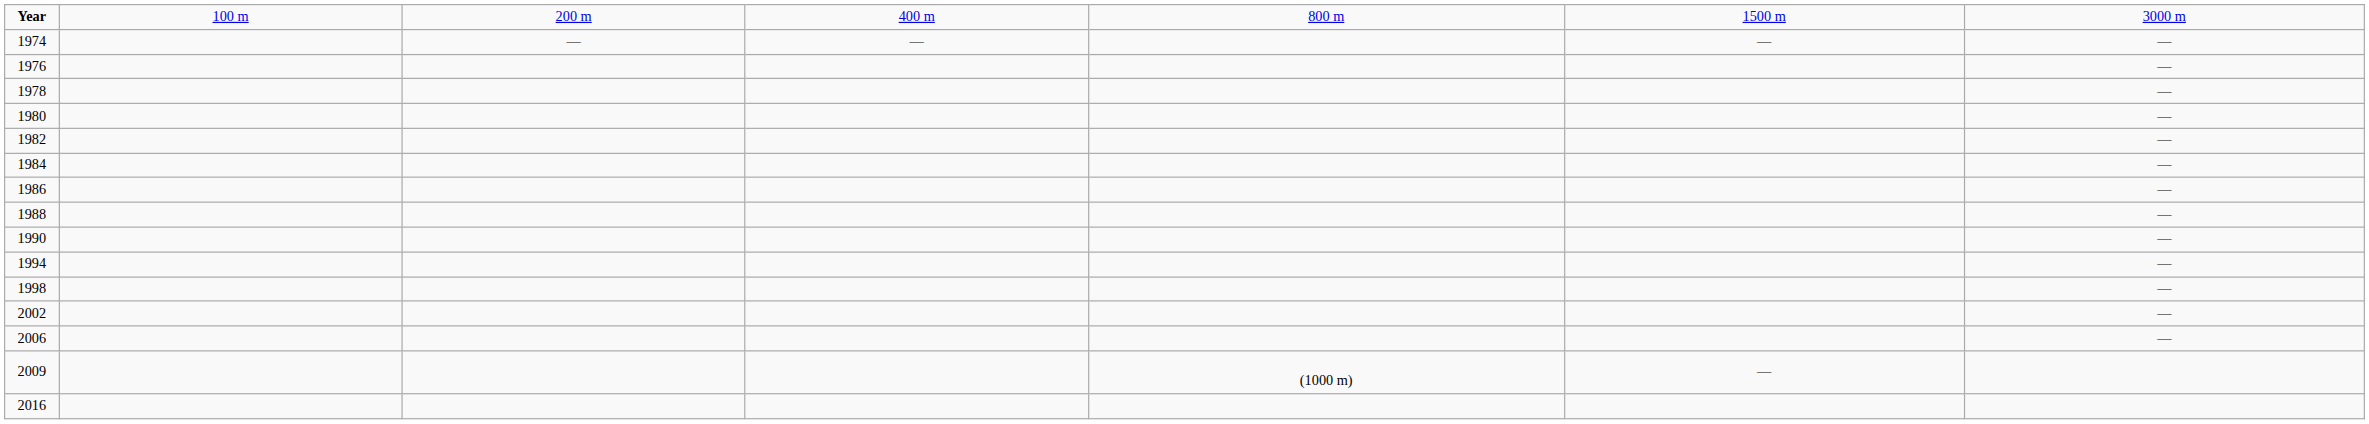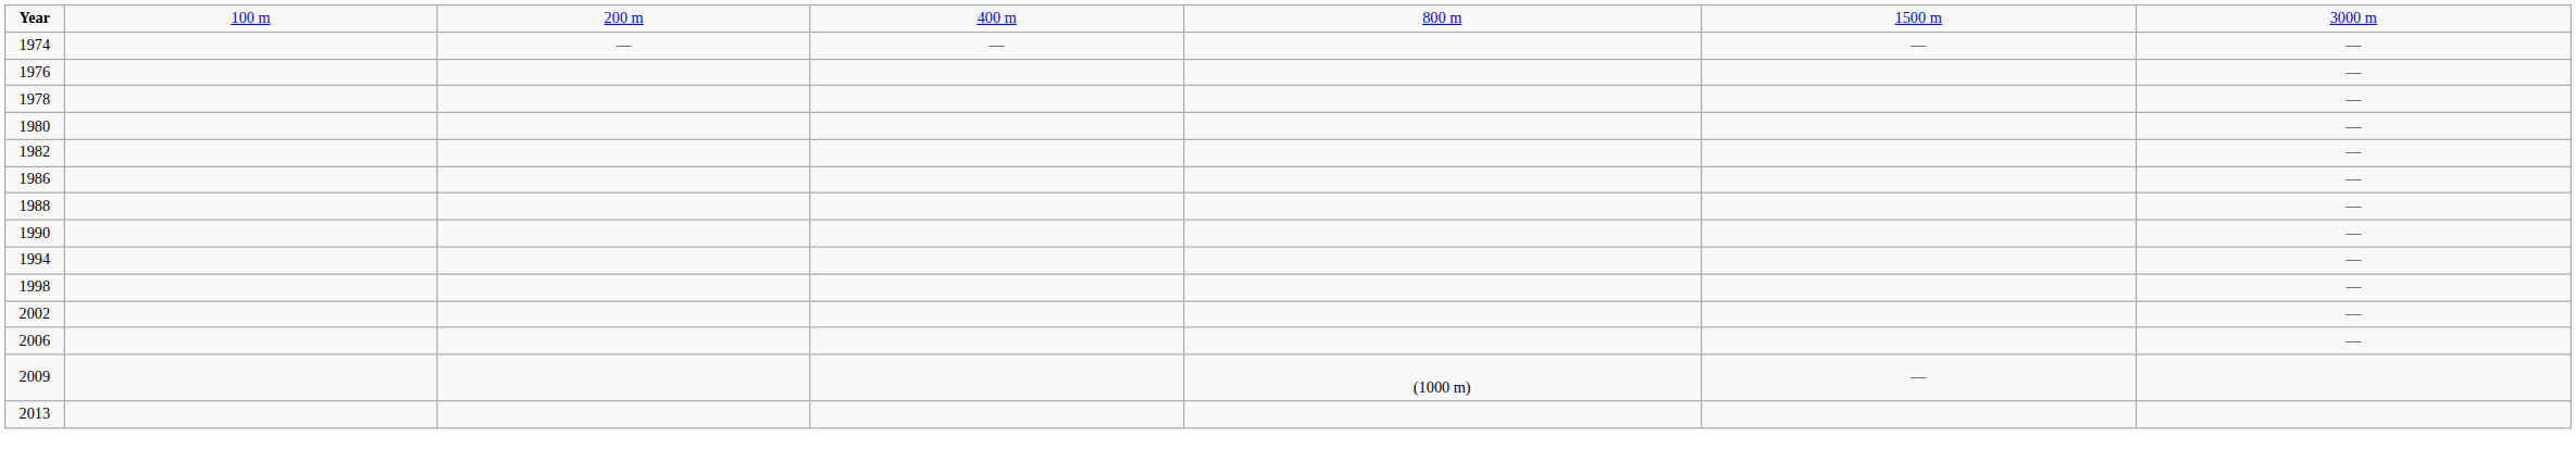 <table class="wikitable" style="font-size:75%; text-align:center; float:center;" cellspacing="1" cellpadding="1" width="100%">
 <tr style="text-align:center;">
 <td width=40px><strong>Year</strong></td>
 <td><a href='#'>100 m</a></td>
 <td><a href='#'>200 m</a></td>
 <td><a href='#'>400 m</a></td>
 <td><a href='#'>800 m</a></td>
 <td><a href='#'>1500 m</a></td>
 <td><a href='#'>3000 m</a></td>
 </tr>
 <tr>
 <td>1974</td>
 <td></td>
 <td>—</td>
 <td>—</td>
 <td></td>
 <td>—</td>
 <td>—</td>
 </tr>
 <tr>
 <td>1976</td>
 <td></td>
 <td></td>
 <td></td>
 <td></td>
 <td></td>
 <td>—</td>
 </tr>
 <tr>
 <td>1978</td>
 <td></td>
 <td></td>
 <td></td>
 <td></td>
 <td></td>
 <td>—</td>
 </tr>
 <tr>
 <td>1980</td>
 <td></td>
 <td></td>
 <td></td>
 <td></td>
 <td></td>
 <td>—</td>
 </tr>
 <tr>
 <td>1982</td>
-<td></td>
-<td></td>
-<td></td>
-<td></td>
-<td></td>
-<td>—</td>
-</tr>
-<tr>
-<td>1984</td>
 <td></td>
 <td></td>
 <td></td>
 <td></td>
 <td></td>
 <td>—</td>
 </tr>
 <tr>
 <td>1986</td>
 <td></td>
 <td></td>
 <td></td>
 <td></td>
 <td></td>
 <td>—</td>
 </tr>
 <tr>
 <td>1988</td>
 <td></td>
 <td></td>
 <td></td>
 <td></td>
 <td></td>
 <td>—</td>
 </tr>
 <tr>
 <td>1990</td>
 <td></td>
 <td></td>
 <td></td>
 <td></td>
 <td></td>
 <td>—</td>
 </tr>
 <tr>
 <td>1994</td>
 <td></td>
 <td></td>
 <td></td>
 <td></td>
 <td></td>
 <td>—</td>
 </tr>
 <tr>
 <td>1998</td>
 <td></td>
 <td></td>
 <td></td>
 <td></td>
 <td></td>
 <td>—</td>
 </tr>
 <tr>
 <td>2002</td>
 <td></td>
 <td></td>
 <td></td>
 <td></td>
 <td></td>
 <td>—</td>
 </tr>
 <tr>
 <td>2006</td>
 <td></td>
 <td></td>
 <td></td>
 <td></td>
 <td></td>
 <td>—</td>
 </tr>
 <tr>
 <td>2009</td>
 <td></td>
 <td></td>
 <td></td>
 <td><br>(1000 m)</td>
 <td>—</td>
 <td></td>
 </tr>
 <tr>
-<td>2016</td>
+<td>2013</td>
 <td></td>
 <td></td>
 <td></td>
 <td></td>
 <td></td>
 <td></td>
 </tr>
 </table>
